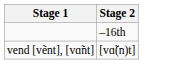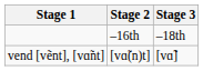 <table class="wikitable">
 <tr>
 <th>Stage 1</th>
 <th>Stage 2</th>
+<th>Stage 3</th>
 </tr>
 <tr>
 <td></td>
 <td>–16th</td>
+<td>–18th</td>
 </tr>
 <tr>
 <td>vend [vẽnt], [vɑ̃nt]</td>
 <td>[vɑ̃(n)t]</td>
+<td>[vɑ̃]</td>
 </tr>
 </table>
